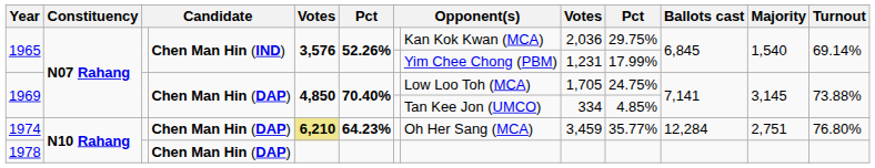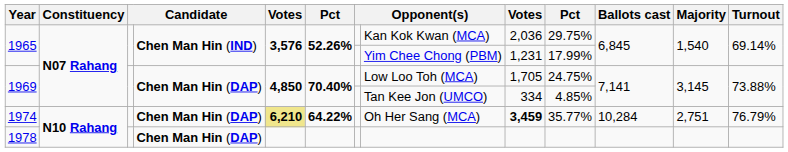 <table class="wikitable" style="margin:0.5em ; font-size:95%">
 <tr>
 <th>Year</th>
 <th>Constituency</th>
 <th colspan=2>Candidate</th>
 <th>Votes</th>
 <th>Pct</th>
 <th colspan=2>Opponent(s)</th>
 <th>Votes</th>
 <th>Pct</th>
 <th>Ballots cast</th>
 <th>Majority</th>
 <th>Turnout</th>
 </tr>
 <tr>
 <td rowspan=2><a href='#'>1965</a></td>
 <td rowspan=4><strong>N07 <a href='#'>Rahang</a></strong></td>
 <td rowspan=2 ></td>
 <td rowspan=2><strong>Chen Man Hin</strong> (<a href='#'><strong>IND</strong></a>)</td>
 <td rowspan=2 align="right"><strong>3,576</strong></td>
 <td rowspan=2><strong>52.26%</strong></td>
 <td></td>
 <td>Kan Kok Kwan (<a href='#'>MCA</a>)</td>
 <td align="right">2,036</td>
 <td>29.75%</td>
 <td rowspan=2>6,845</td>
 <td rowspan=2>1,540</td>
 <td rowspan=2>69.14%</td>
 </tr>
 <tr>
 <td></td>
 <td><a href='#'>Yim Chee Chong</a> (<a href='#'>PBM</a>)</td>
 <td align="right">1,231</td>
 <td>17.99%</td>
 </tr>
 <tr>
 <td rowspan=2><a href='#'>1969</a></td>
 <td rowspan=2 ></td>
 <td rowspan=2><strong>Chen Man Hin</strong> (<a href='#'><strong>DAP</strong></a>)</td>
 <td rowspan=2 align="right"><strong>4,850</strong></td>
 <td rowspan=2><strong>70.40%</strong></td>
 <td></td>
 <td>Low Loo Toh (<a href='#'>MCA</a>)</td>
 <td align="right">1,705</td>
 <td>24.75%</td>
 <td rowspan=2>7,141</td>
 <td rowspan=2>3,145</td>
 <td rowspan=2>73.88%</td>
 </tr>
 <tr>
 <td></td>
 <td>Tan Kee Jon (<a href='#'>UMCO</a>)</td>
 <td align="right">334</td>
 <td align="right">4.85%</td>
 </tr>
 <tr>
 <td><a href='#'>1974</a></td>
 <td rowspan=2><strong>N10 <a href='#'>Rahang</a></strong></td>
 <td></td>
 <td><strong>Chen Man Hin</strong> (<a href='#'><strong>DAP</strong></a>)</td>
 <td align="right" style="background: khaki;"><strong>6,210</strong></td>
-<td><strong>64.23%</strong></td>
+<td><strong>64.22%</strong></td>
 <td></td>
 <td>Oh Her Sang (<a href='#'>MCA</a>)</td>
-<td align="right">3,459</td>
+<td align="right"><strong>3,459</strong></td>
 <td>35.77%</td>
-<td>12,284</td>
+<td>10,284</td>
 <td>2,751</td>
-<td>76.80%</td>
+<td>76.79%</td>
 </tr>
 <tr>
 <td><a href='#'>1978</a></td>
 <td></td>
 <td><strong>Chen Man Hin</strong> (<a href='#'><strong>DAP</strong></a>)</td>
 <td align="right"></td>
 <td></td>
 <td></td>
 <td></td>
 <td align="right"></td>
 <td></td>
 <td></td>
 <td></td>
 <td></td>
 </tr>
 </table>
